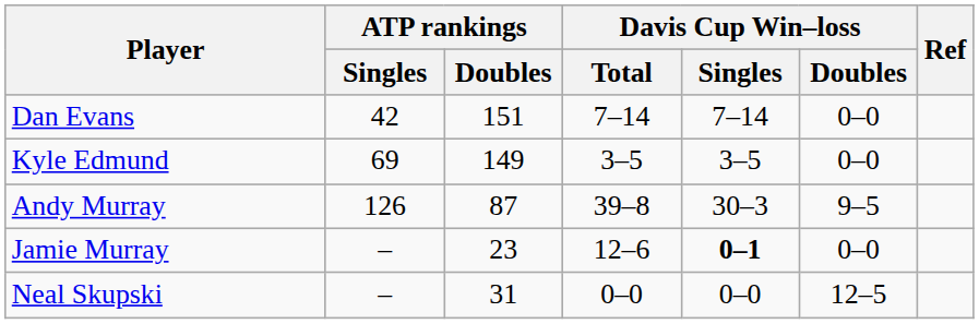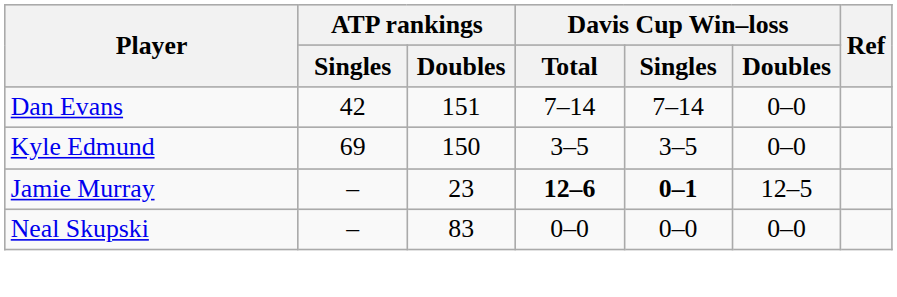 <table class="wikitable sortable" style=text-align:center>
 <tr>
 <th rowspan=2 width="175">Player</th>
 <th colspan=2>ATP rankings</th>
 <th colspan=3>Davis Cup Win–loss</th>
 <th rowspan=2 class="unsortable">Ref</th>
 </tr>
 <tr>
 <th width="60">Singles</th>
 <th width="60">Doubles</th>
 <th width="60">Total</th>
 <th width="60">Singles</th>
 <th width="60">Doubles</th>
 </tr>
 <tr>
 <td align=left><a href='#'>Dan Evans</a></td>
 <td>42</td>
 <td>151</td>
 <td>7–14</td>
 <td>7–14</td>
 <td>0–0</td>
 <td></td>
 </tr>
 <tr>
 <td align=left><a href='#'>Kyle Edmund</a></td>
 <td>69</td>
-<td>149</td>
+<td>150</td>
 <td>3–5</td>
 <td>3–5</td>
 <td>0–0</td>
 <td></td>
 </tr>
 <tr>
-<td align=left><a href='#'>Andy Murray</a></td>
-<td>126</td>
-<td>87</td>
-<td>39–8</td>
-<td>30–3</td>
-<td>9–5</td>
-<td></td>
-</tr>
-<tr>
 <td align=left><a href='#'>Jamie Murray</a></td>
 <td>–</td>
 <td>23</td>
-<td>12–6</td>
+<td><strong>12–6</strong></td>
 <td><strong>0–1</strong></td>
-<td>0–0</td>
+<td>12–5</td>
 <td></td>
 </tr>
 <tr>
 <td align=left><a href='#'>Neal Skupski</a></td>
 <td>–</td>
-<td>31</td>
+<td>83</td>
 <td>0–0</td>
 <td>0–0</td>
-<td>12–5</td>
+<td>0–0</td>
 <td></td>
 </tr>
 </table>
